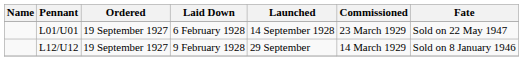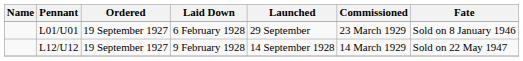 <table class="wikitable">
 <tr>
 <th>Name</th>
 <th>Pennant</th>
 <th>Ordered</th>
 <th>Laid Down</th>
 <th>Launched</th>
 <th>Commissioned</th>
 <th>Fate</th>
 </tr>
 <tr>
 </tr>
 <tr>
 </tr>
 <tr>
 <td></td>
 <td>L01/U01</td>
 <td>19 September 1927</td>
 <td>6 February 1928</td>
-<td>14 September 1928</td>
+<td>29 September</td>
 <td>23 March 1929</td>
-<td>Sold on 22 May 1947</td>
+<td>Sold on 8 January 1946</td>
 </tr>
 <tr>
 <td></td>
 <td>L12/U12</td>
 <td>19 September 1927</td>
 <td>9 February 1928</td>
-<td>29 September</td>
+<td>14 September 1928</td>
 <td>14 March 1929</td>
-<td>Sold on 8 January 1946</td>
+<td>Sold on 22 May 1947</td>
 </tr>
 <tr>
 </tr>
 </table>
